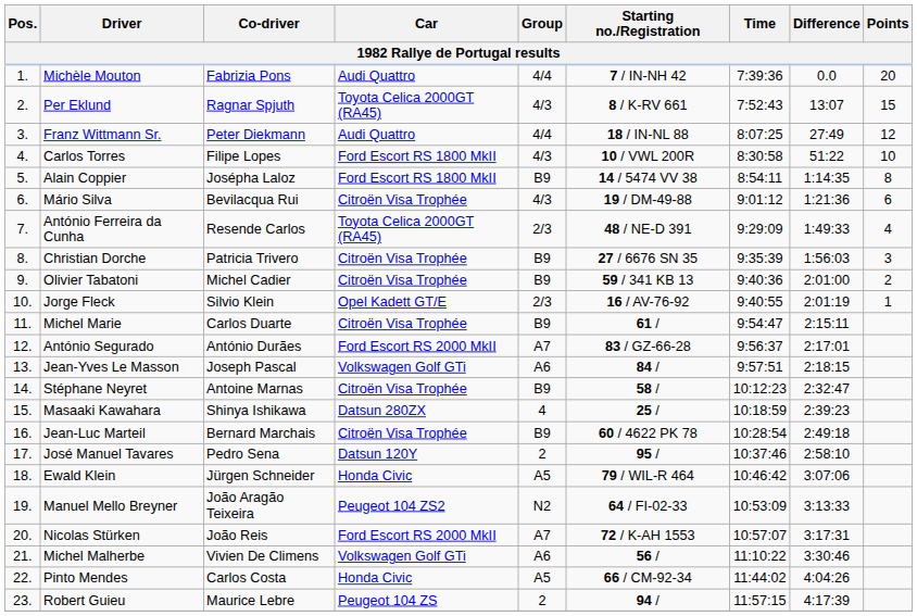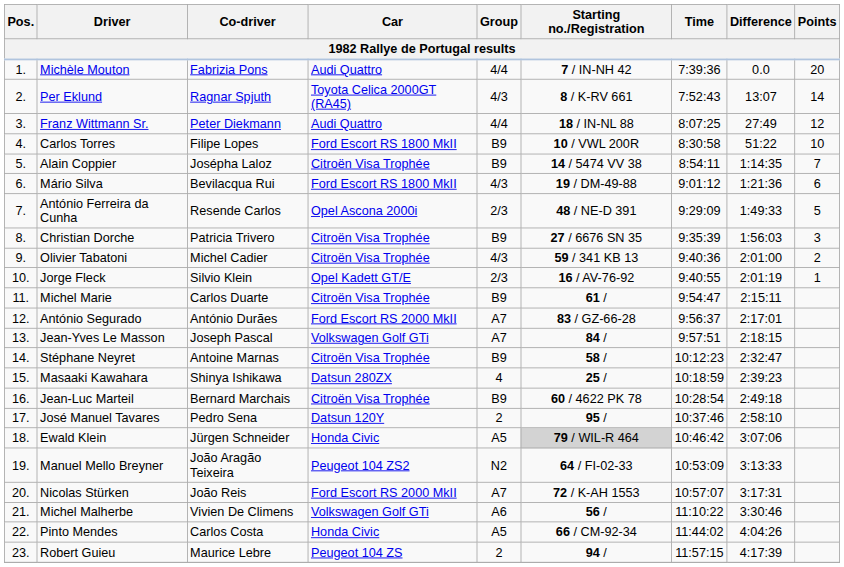 <table class="wikitable" width="100%" style="text-align: center; font-size: 90%; max-width: 950px;">
 <tr>
 <th>Pos.</th>
 <th>Driver</th>
 <th>Co-driver</th>
 <th>Car</th>
 <th>Group</th>
 <th>Starting no./Registration</th>
 <th>Time</th>
 <th>Difference</th>
 <th>Points</th>
 </tr>
 <tr>
 <th colspan="9" style="border-bottom: 2px solid LightSteelBlue;">1982 Rallye de Portugal results</th>
 </tr>
 <tr>
 <td>1.</td>
 <td align=left> <a href='#'>Michèle Mouton</a></td>
 <td align=left> <a href='#'>Fabrizia Pons</a></td>
 <td align=left><a href='#'>Audi Quattro</a></td>
 <td>4/4</td>
 <td><strong>7</strong> / IN-NH 42</td>
 <td>7:39:36</td>
 <td>0.0</td>
 <td>20</td>
 </tr>
 <tr>
 <td>2.</td>
 <td align=left> <a href='#'>Per Eklund</a></td>
 <td align=left> <a href='#'>Ragnar Spjuth</a></td>
 <td align=left><a href='#'>Toyota Celica 2000GT (RA45)</a></td>
 <td>4/3</td>
 <td><strong>8</strong> / K-RV 661</td>
 <td>7:52:43</td>
 <td>13:07</td>
-<td>15</td>
+<td>14</td>
 </tr>
 <tr>
 <td>3.</td>
 <td align=left> <a href='#'>Franz Wittmann Sr.</a></td>
 <td align=left> <a href='#'>Peter Diekmann</a></td>
 <td align=left><a href='#'>Audi Quattro</a></td>
 <td>4/4</td>
 <td><strong>18</strong> / IN-NL 88</td>
 <td>8:07:25</td>
 <td>27:49</td>
 <td>12</td>
 </tr>
 <tr>
 <td>4.</td>
 <td align=left> Carlos Torres</td>
 <td align=left> Filipe Lopes</td>
 <td align=left><a href='#'>Ford Escort RS 1800 MkII</a></td>
-<td>4/3</td>
+<td>B9</td>
 <td><strong>10</strong> / VWL 200R</td>
 <td>8:30:58</td>
 <td>51:22</td>
 <td>10</td>
 </tr>
 <tr>
 <td>5.</td>
 <td align=left> Alain Coppier</td>
 <td align=left> Josépha Laloz</td>
-<td align=left><a href='#'>Ford Escort RS 1800 MkII</a></td>
+<td align=left><a href='#'>Citroën Visa Trophée</a></td>
 <td>B9</td>
 <td><strong>14</strong> / 5474 VV 38</td>
 <td>8:54:11</td>
 <td>1:14:35</td>
-<td>8</td>
+<td>7</td>
 </tr>
 <tr>
 <td>6.</td>
 <td align=left> Mário Silva</td>
 <td align=left> Bevilacqua Rui</td>
-<td align=left><a href='#'>Citroën Visa Trophée</a></td>
+<td align=left><a href='#'>Ford Escort RS 1800 MkII</a></td>
 <td>4/3</td>
 <td><strong>19</strong> / DM-49-88</td>
 <td>9:01:12</td>
 <td>1:21:36</td>
 <td>6</td>
 </tr>
 <tr>
 <td>7.</td>
 <td align=left> António Ferreira da Cunha</td>
 <td align=left> Resende Carlos</td>
-<td align=left><a href='#'>Toyota Celica 2000GT (RA45)</a></td>
+<td align=left><a href='#'>Opel Ascona 2000i</a></td>
 <td>2/3</td>
 <td><strong>48</strong> / NE-D 391</td>
 <td>9:29:09</td>
 <td>1:49:33</td>
-<td>4</td>
+<td>5</td>
 </tr>
 <tr>
 <td>8.</td>
 <td align=left> Christian Dorche</td>
 <td align=left> Patricia Trivero</td>
 <td align=left><a href='#'>Citroën Visa Trophée</a></td>
 <td>B9</td>
 <td><strong>27</strong> / 6676 SN 35</td>
 <td>9:35:39</td>
 <td>1:56:03</td>
 <td>3</td>
 </tr>
 <tr>
 <td>9.</td>
 <td align=left> Olivier Tabatoni</td>
 <td align=left> Michel Cadier</td>
 <td align=left><a href='#'>Citroën Visa Trophée</a></td>
-<td>B9</td>
+<td>4/3</td>
 <td><strong>59</strong> / 341 KB 13</td>
 <td>9:40:36</td>
 <td>2:01:00</td>
 <td>2</td>
 </tr>
 <tr>
 <td>10.</td>
 <td align=left> Jorge Fleck</td>
 <td align=left> Silvio Klein</td>
 <td align=left><a href='#'>Opel Kadett GT/E</a></td>
 <td>2/3</td>
 <td><strong>16</strong> / AV-76-92</td>
 <td>9:40:55</td>
 <td>2:01:19</td>
 <td>1</td>
 </tr>
 <tr>
 <td>11.</td>
 <td align=left> Michel Marie</td>
 <td align=left> Carlos Duarte</td>
 <td align=left><a href='#'>Citroën Visa Trophée</a></td>
 <td>B9</td>
 <td><strong>61</strong> /</td>
 <td>9:54:47</td>
 <td>2:15:11</td>
 <td></td>
 </tr>
 <tr>
 <td>12.</td>
 <td align=left> António Segurado</td>
 <td align=left> António Durães</td>
 <td align=left><a href='#'>Ford Escort RS 2000 MkII</a></td>
 <td>A7</td>
 <td><strong>83</strong> / GZ-66-28</td>
 <td>9:56:37</td>
 <td>2:17:01</td>
 <td></td>
 </tr>
 <tr>
 <td>13.</td>
 <td align=left> Jean-Yves Le Masson</td>
 <td align=left> Joseph Pascal</td>
 <td align=left><a href='#'>Volkswagen Golf GTi</a></td>
-<td>A6</td>
+<td>A7</td>
 <td><strong>84</strong> /</td>
 <td>9:57:51</td>
 <td>2:18:15</td>
 <td></td>
 </tr>
 <tr>
 <td>14.</td>
 <td align=left> Stéphane Neyret</td>
 <td align=left> Antoine Marnas</td>
 <td align=left><a href='#'>Citroën Visa Trophée</a></td>
 <td>B9</td>
 <td><strong>58</strong> /</td>
 <td>10:12:23</td>
 <td>2:32:47</td>
 <td></td>
 </tr>
 <tr>
 <td>15.</td>
 <td align=left> Masaaki Kawahara</td>
 <td align=left> Shinya Ishikawa</td>
 <td align=left><a href='#'>Datsun 280ZX</a></td>
 <td>4</td>
 <td><strong>25</strong> /</td>
 <td>10:18:59</td>
 <td>2:39:23</td>
 <td></td>
 </tr>
 <tr>
 <td>16.</td>
 <td align=left> Jean-Luc Marteil</td>
 <td align=left> Bernard Marchais</td>
 <td align=left><a href='#'>Citroën Visa Trophée</a></td>
 <td>B9</td>
 <td><strong>60</strong> / 4622 PK 78</td>
 <td>10:28:54</td>
 <td>2:49:18</td>
 <td></td>
 </tr>
 <tr>
 <td>17.</td>
 <td align=left> José Manuel Tavares</td>
 <td align=left> Pedro Sena</td>
 <td align=left><a href='#'>Datsun 120Y</a></td>
 <td>2</td>
 <td><strong>95</strong> /</td>
 <td>10:37:46</td>
 <td>2:58:10</td>
 <td></td>
 </tr>
 <tr>
 <td>18.</td>
 <td align=left> Ewald Klein</td>
 <td align=left> Jürgen Schneider</td>
 <td align=left><a href='#'>Honda Civic</a></td>
 <td>A5</td>
-<td><strong>79</strong> / WIL-R 464</td>
+<td style="background: lightgrey;"><strong>79</strong> / WIL-R 464</td>
 <td>10:46:42</td>
 <td>3:07:06</td>
 <td></td>
 </tr>
 <tr>
 <td>19.</td>
 <td align=left> Manuel Mello Breyner</td>
 <td align=left> João Aragão Teixeira</td>
 <td align=left><a href='#'>Peugeot 104 ZS2</a></td>
 <td>N2</td>
 <td><strong>64</strong> / FI-02-33</td>
 <td>10:53:09</td>
 <td>3:13:33</td>
 <td></td>
 </tr>
 <tr>
 <td>20.</td>
 <td align=left> Nicolas Stürken</td>
 <td align=left> João Reis</td>
 <td align=left><a href='#'>Ford Escort RS 2000 MkII</a></td>
 <td>A7</td>
 <td><strong>72</strong> / K-AH 1553</td>
 <td>10:57:07</td>
 <td>3:17:31</td>
 <td></td>
 </tr>
 <tr>
 <td>21.</td>
 <td align=left> Michel Malherbe</td>
 <td align=left> Vivien De Climens</td>
 <td align=left><a href='#'>Volkswagen Golf GTi</a></td>
 <td>A6</td>
 <td><strong>56</strong> /</td>
 <td>11:10:22</td>
 <td>3:30:46</td>
 <td></td>
 </tr>
 <tr>
 <td>22.</td>
 <td align=left> Pinto Mendes</td>
 <td align=left> Carlos Costa</td>
 <td align=left><a href='#'>Honda Civic</a></td>
 <td>A5</td>
 <td><strong>66</strong> / CM-92-34</td>
 <td>11:44:02</td>
 <td>4:04:26</td>
 <td></td>
 </tr>
 <tr>
 <td>23.</td>
 <td align=left> Robert Guieu</td>
 <td align=left> Maurice Lebre</td>
 <td align=left><a href='#'>Peugeot 104 ZS</a></td>
 <td>2</td>
 <td><strong>94</strong> /</td>
 <td>11:57:15</td>
 <td>4:17:39</td>
 <td></td>
 </tr>
 <tr>
 </tr>
 </table>
